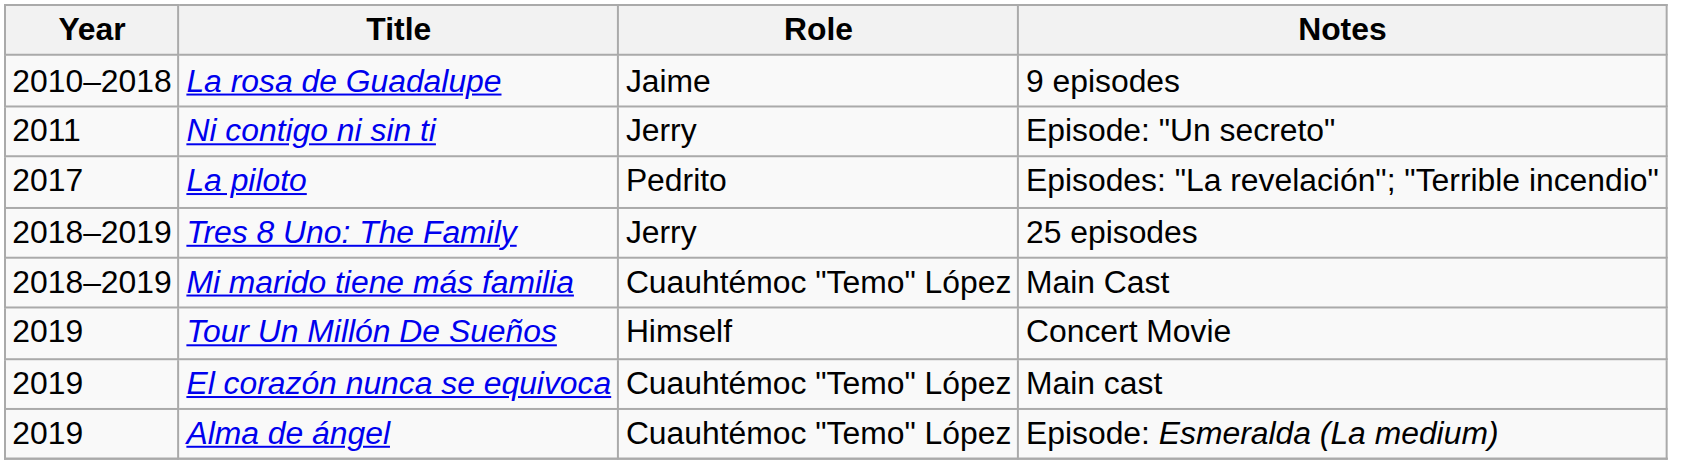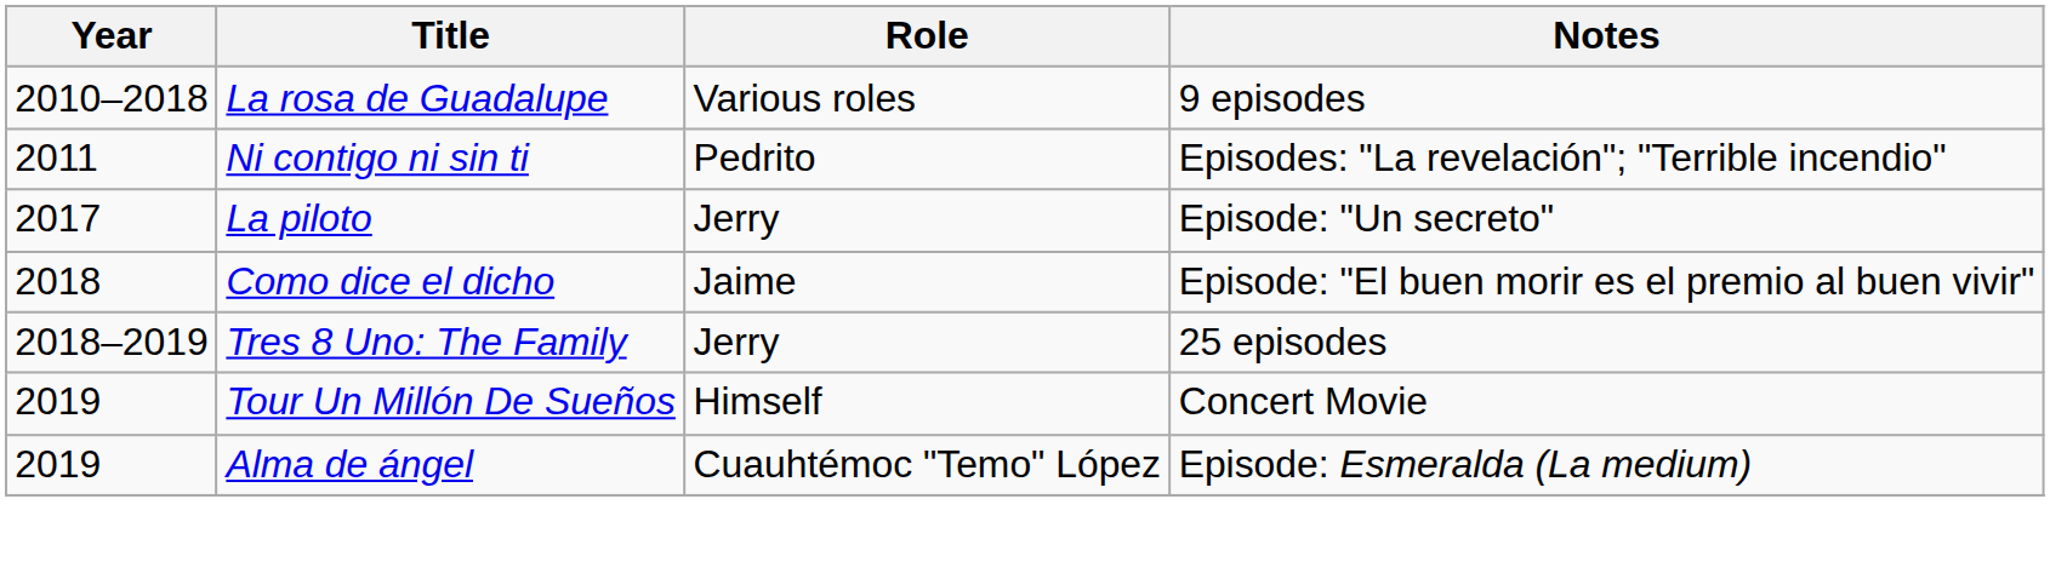 <table class="wikitable sortable">
 <tr>
 <th>Year</th>
 <th>Title</th>
 <th>Role</th>
 <th>Notes</th>
 </tr>
 <tr>
 <td>2010–2018</td>
 <td><em><a href='#'>La rosa de Guadalupe</a></em></td>
-<td>Jaime</td>
+<td>Various roles</td>
 <td>9 episodes</td>
 </tr>
 <tr>
 <td>2011</td>
 <td><em><a href='#'>Ni contigo ni sin ti</a></em></td>
+<td>Pedrito</td>
+<td>Episodes: "La revelación"; "Terrible incendio"</td>
+</tr>
+<tr>
+<td>2017</td>
+<td><em><a href='#'>La piloto</a></em></td>
 <td>Jerry</td>
 <td>Episode: "Un secreto"</td>
 </tr>
 <tr>
-<td>2017</td>
-<td><em><a href='#'>La piloto</a></em></td>
-<td>Pedrito</td>
-<td>Episodes: "La revelación"; "Terrible incendio"</td>
+<td>2018</td>
+<td><em><a href='#'>Como dice el dicho</a></em></td>
+<td>Jaime</td>
+<td>Episode: "El buen morir es el premio al buen vivir"</td>
 </tr>
 <tr>
 <td>2018–2019</td>
 <td><em><a href='#'>Tres 8 Uno: The Family</a></em></td>
 <td>Jerry</td>
 <td>25 episodes</td>
 </tr>
 <tr>
-<td>2018–2019</td>
-<td><em><a href='#'>Mi marido tiene más familia</a></em></td>
-<td>Cuauhtémoc "Temo" López</td>
-<td>Main Cast</td>
-</tr>
-<tr>
 <td>2019</td>
 <td><em><a href='#'>Tour Un Millón De Sueños</a></em></td>
 <td>Himself</td>
 <td>Concert Movie</td>
-</tr>
-<tr>
-<td>2019</td>
-<td><em><a href='#'>El corazón nunca se equivoca</a></em></td>
-<td>Cuauhtémoc "Temo" López</td>
-<td>Main cast</td>
 </tr>
 <tr>
 <td>2019</td>
 <td><em><a href='#'>Alma de ángel</a></em></td>
 <td>Cuauhtémoc "Temo" López</td>
 <td>Episode: <em>Esmeralda (La medium)</em></td>
 </tr>
 <tr>
 </tr>
 </table>
